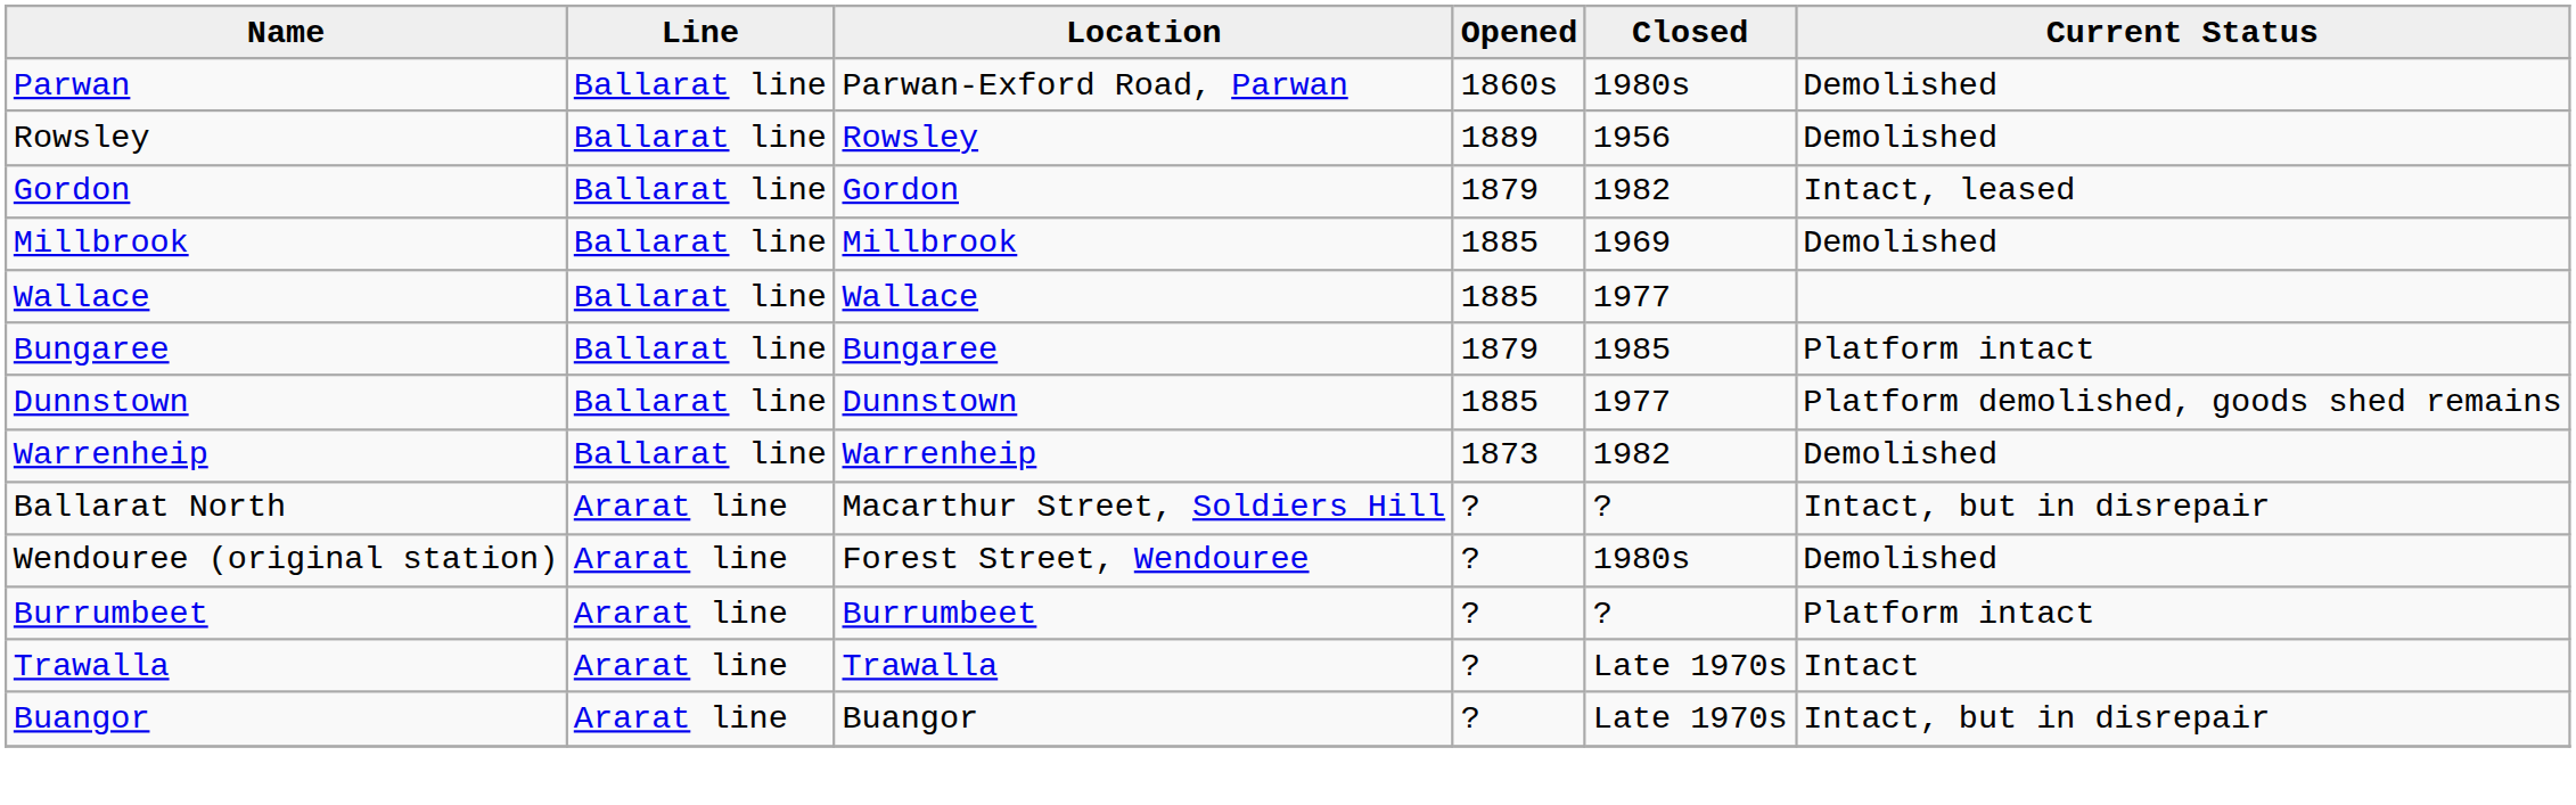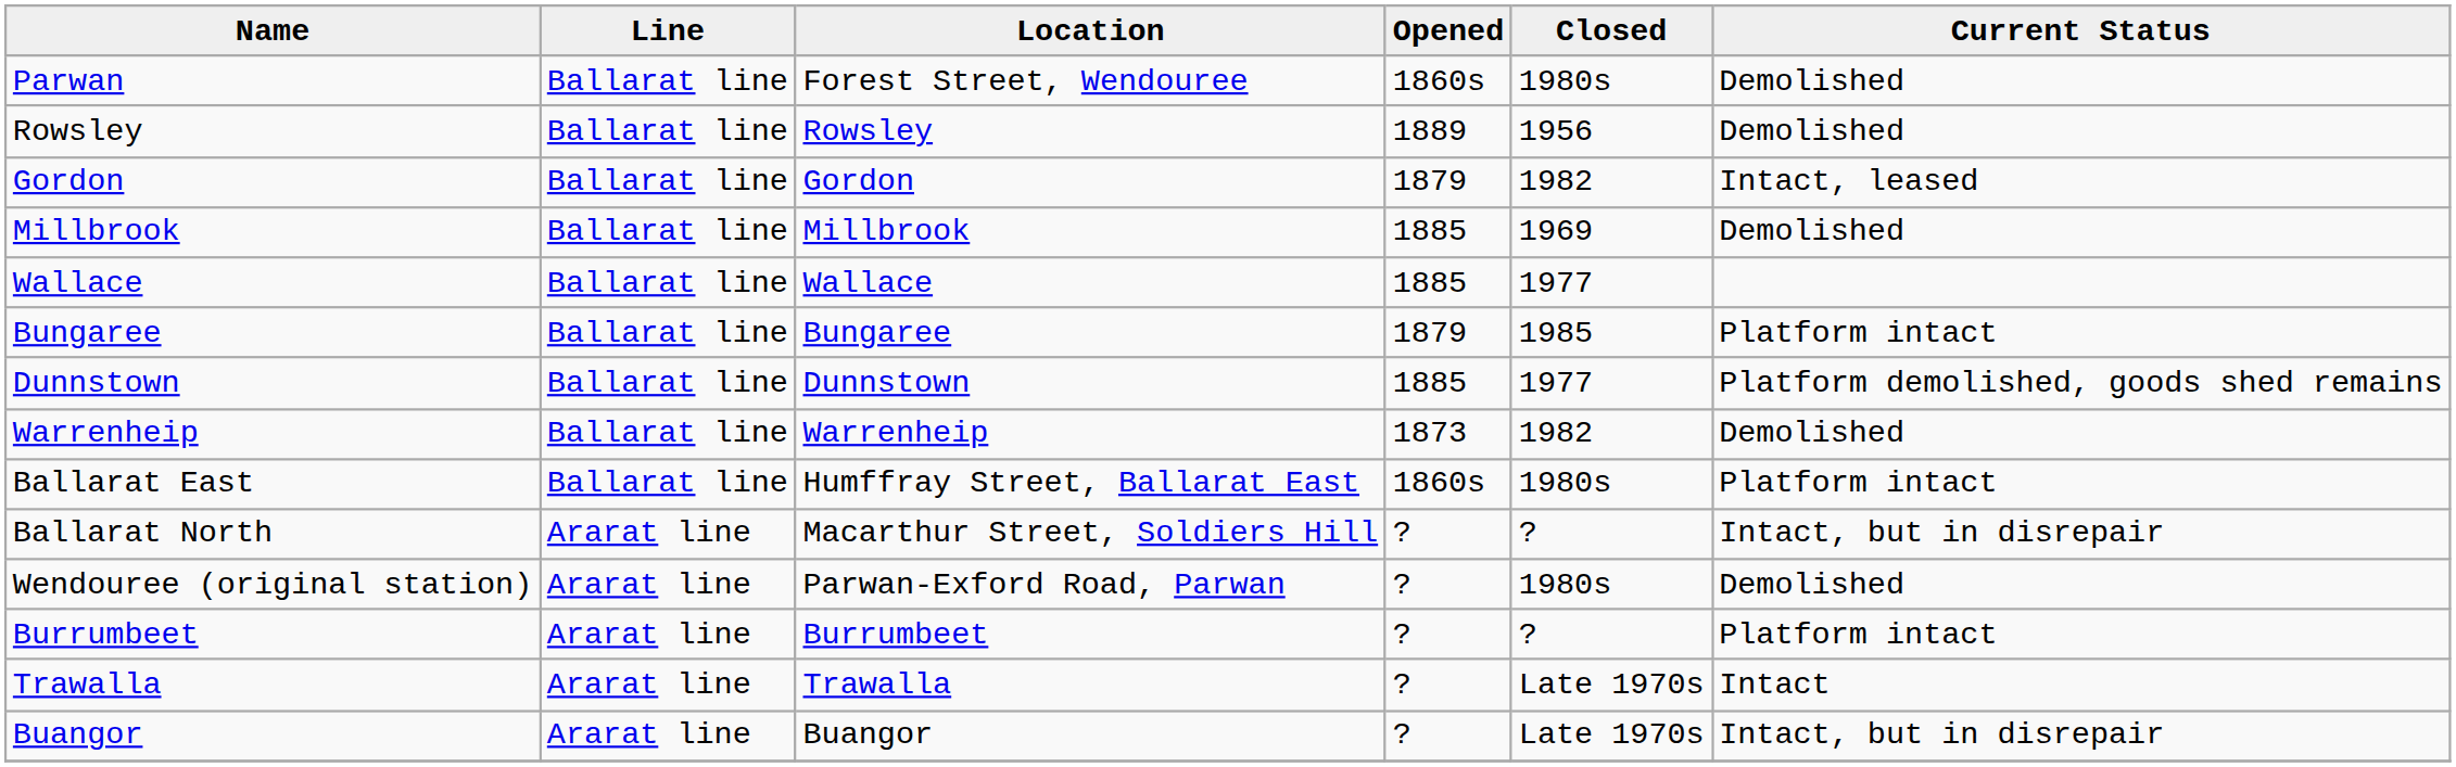 <table class="wikitable sortable" style="border:1px solid #aaa; border-collapse:collapse">
 <tr bgcolor="#cccccc">
 <th style=background:#efefef>Name</th>
 <th style=background:#efefef>Line</th>
 <th style=background:#efefef>Location</th>
 <th style=background:#efefef>Opened</th>
 <th style=background:#efefef>Closed</th>
 <th style=background:#efefef>Current Status</th>
 </tr>
 <tr>
 <td><a href='#'>Parwan</a></td>
 <td><a href='#'>Ballarat</a> line</td>
-<td>Parwan-Exford Road, <a href='#'>Parwan</a></td>
+<td>Forest Street, <a href='#'>Wendouree</a></td>
 <td>1860s</td>
 <td>1980s</td>
 <td>Demolished</td>
 </tr>
 <tr>
 <td>Rowsley</td>
 <td><a href='#'>Ballarat</a> line</td>
 <td><a href='#'>Rowsley</a></td>
 <td>1889</td>
 <td>1956</td>
 <td>Demolished</td>
 </tr>
 <tr>
 <td><a href='#'>Gordon</a></td>
 <td><a href='#'>Ballarat</a> line</td>
 <td><a href='#'>Gordon</a></td>
 <td>1879</td>
 <td>1982</td>
 <td>Intact, leased</td>
 </tr>
 <tr>
 <td><a href='#'>Millbrook</a></td>
 <td><a href='#'>Ballarat</a> line</td>
 <td><a href='#'>Millbrook</a></td>
 <td>1885</td>
 <td>1969</td>
 <td>Demolished</td>
 </tr>
 <tr>
 <td><a href='#'>Wallace</a></td>
 <td><a href='#'>Ballarat</a> line</td>
 <td><a href='#'>Wallace</a></td>
 <td>1885</td>
 <td>1977</td>
 <td></td>
 </tr>
 <tr>
 <td><a href='#'>Bungaree</a></td>
 <td><a href='#'>Ballarat</a> line</td>
 <td><a href='#'>Bungaree</a></td>
 <td>1879</td>
 <td>1985</td>
 <td>Platform intact</td>
 </tr>
 <tr>
 <td><a href='#'>Dunnstown</a></td>
 <td><a href='#'>Ballarat</a> line</td>
 <td><a href='#'>Dunnstown</a></td>
 <td>1885</td>
 <td>1977</td>
 <td>Platform demolished, goods shed remains</td>
 </tr>
 <tr>
 <td><a href='#'>Warrenheip</a></td>
 <td><a href='#'>Ballarat</a> line</td>
 <td><a href='#'>Warrenheip</a></td>
 <td>1873</td>
 <td>1982</td>
 <td>Demolished</td>
 </tr>
 <tr>
+<td>Ballarat East</td>
+<td><a href='#'>Ballarat</a> line</td>
+<td>Humffray Street, <a href='#'>Ballarat East</a></td>
+<td>1860s</td>
+<td>1980s</td>
+<td>Platform intact</td>
+</tr>
+<tr>
 <td>Ballarat North</td>
 <td><a href='#'>Ararat</a> line</td>
 <td>Macarthur Street, <a href='#'>Soldiers Hill</a></td>
 <td>?</td>
 <td>?</td>
 <td>Intact, but in disrepair</td>
 </tr>
 <tr>
 <td>Wendouree (original station)</td>
 <td><a href='#'>Ararat</a> line</td>
-<td>Forest Street, <a href='#'>Wendouree</a></td>
+<td>Parwan-Exford Road, <a href='#'>Parwan</a></td>
 <td>?</td>
 <td>1980s</td>
 <td>Demolished</td>
 </tr>
 <tr>
 <td><a href='#'>Burrumbeet</a></td>
 <td><a href='#'>Ararat</a> line</td>
 <td><a href='#'>Burrumbeet</a></td>
 <td>?</td>
 <td>?</td>
 <td>Platform intact</td>
 </tr>
 <tr>
 <td><a href='#'>Trawalla</a></td>
 <td><a href='#'>Ararat</a> line</td>
 <td><a href='#'>Trawalla</a></td>
 <td>?</td>
 <td>Late 1970s</td>
 <td>Intact</td>
 </tr>
 <tr>
 <td><a href='#'>Buangor</a></td>
 <td><a href='#'>Ararat</a> line</td>
 <td>Buangor</td>
 <td>?</td>
 <td>Late 1970s</td>
 <td>Intact, but in disrepair</td>
 </tr>
 <tr>
 </tr>
 </table>
